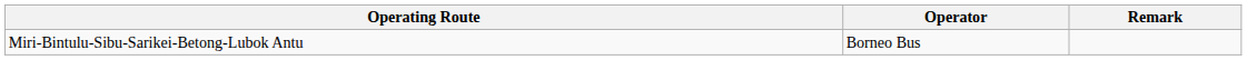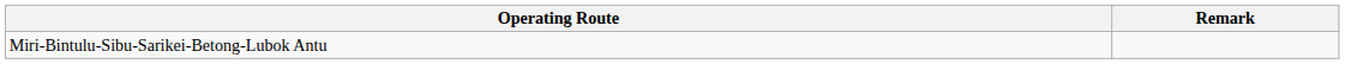 <table class="wikitable"  style="width:100%; margin:auto;">
 <tr>
 <th>Operating Route</th>
-<th>Operator</th>
 <th>Remark</th>
 </tr>
 <tr>
 <td>Miri-Bintulu-Sibu-Sarikei-Betong-Lubok Antu</td>
-<td>Borneo Bus</td>
 <td></td>
 </tr>
 </table>
